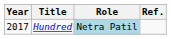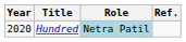 <table class="wikitable plainrowheaders sortable" style="margin-right: 0;">
 <tr>
 <th scope="col">Year</th>
 <th scope="col">Title</th>
 <th scope="col">Role</th>
 <th scope="col" class="unsortable">Ref.</th>
 </tr>
 <tr>
-<td>2017</td>
+<td>2020</td>
 <td scope="row"><em><a href='#'>Hundred</a> </em></td>
 <td style="background: lightblue;">Netra Patil</td>
 <td></td>
 </tr>
 </table>
